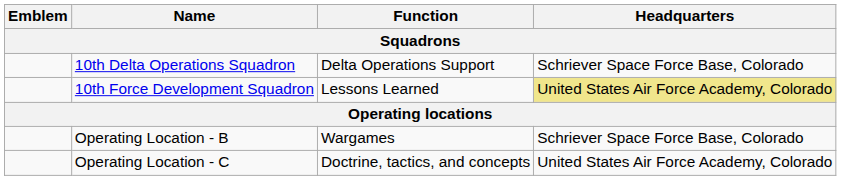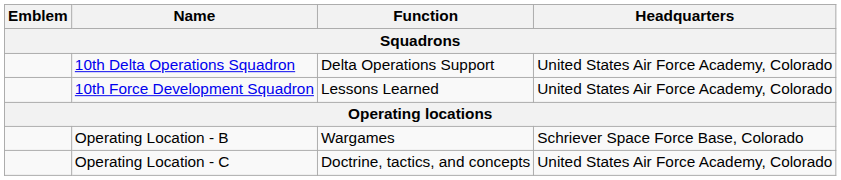 <table class="wikitable">
 <tr>
 <th>Emblem</th>
 <th>Name</th>
 <th>Function</th>
 <th>Headquarters</th>
 </tr>
 <tr>
 <th colspan=4>Squadrons</th>
 </tr>
 <tr>
 <td></td>
 <td><a href='#'>10th Delta Operations Squadron</a></td>
 <td>Delta Operations Support</td>
-<td>Schriever Space Force Base, Colorado</td>
+<td>United States Air Force Academy, Colorado</td>
 </tr>
 <tr>
 <td></td>
 <td><a href='#'>10th Force Development Squadron</a></td>
 <td>Lessons Learned</td>
-<td style="background: khaki;">United States Air Force Academy, Colorado</td>
+<td>United States Air Force Academy, Colorado</td>
 </tr>
 <tr>
 <th colspan=4>Operating locations</th>
 </tr>
 <tr>
 <td></td>
 <td>Operating Location - B</td>
 <td>Wargames</td>
 <td>Schriever Space Force Base, Colorado</td>
 </tr>
 <tr>
 <td></td>
 <td>Operating Location - C</td>
 <td>Doctrine, tactics, and concepts</td>
 <td>United States Air Force Academy, Colorado</td>
 </tr>
 </table>
